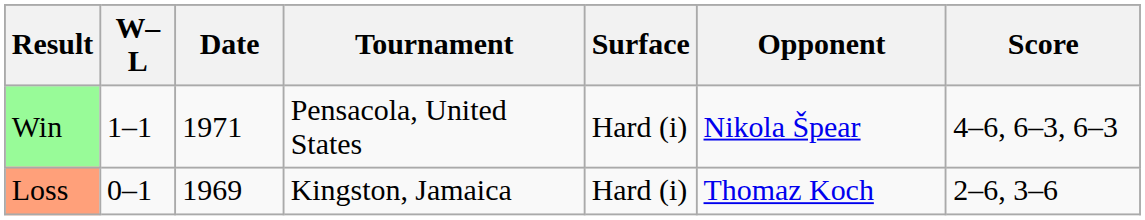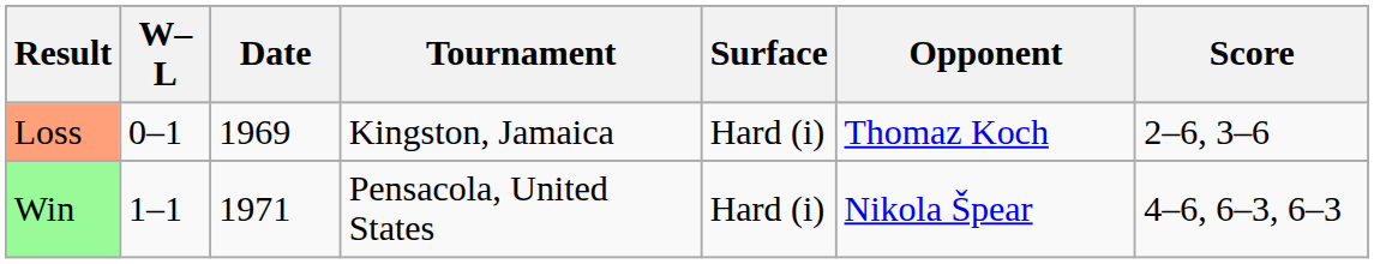 <table class="sortable wikitable">
 <tr>
 <th>Result</th>
 <th style="width:35px" class="unsortable">W–L</th>
 <th style="width:55px">Date</th>
 <th style="width:170px">Tournament</th>
 <th>Surface</th>
 <th style="width:140px">Opponent</th>
 <th style="width:110px" class="unsortable">Score</th>
 </tr>
 <tr>
+<td style="background:#ffa07a;">Loss</td>
+<td>0–1</td>
+<td>1969</td>
+<td>Kingston, Jamaica</td>
+<td>Hard (i)</td>
+<td> <a href='#'>Thomaz Koch</a></td>
+<td>2–6, 3–6</td>
+</tr>
+<tr>
 <td style="background:#98fb98;">Win</td>
 <td>1–1</td>
 <td>1971</td>
 <td>Pensacola, United States</td>
 <td>Hard (i)</td>
 <td> <a href='#'>Nikola Špear</a></td>
 <td>4–6, 6–3, 6–3</td>
 </tr>
-<tr>
-<td style="background:#ffa07a;">Loss</td>
-<td>0–1</td>
-<td>1969</td>
-<td>Kingston, Jamaica</td>
-<td>Hard (i)</td>
-<td> <a href='#'>Thomaz Koch</a></td>
-<td>2–6, 3–6</td>
-</tr>
 </table>
